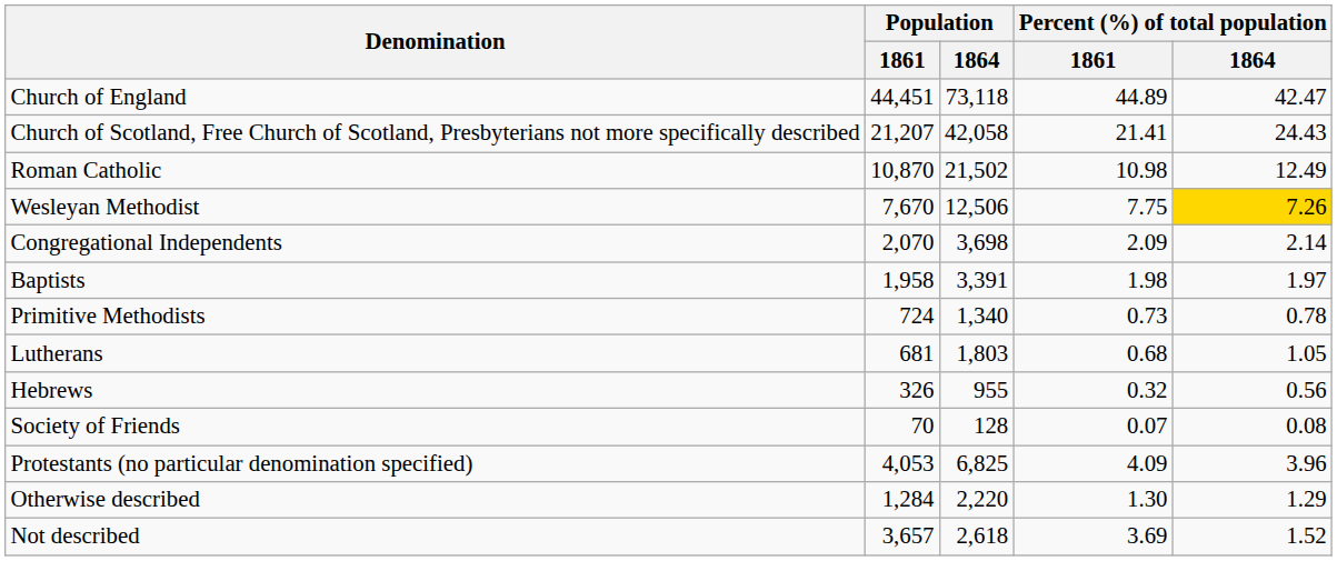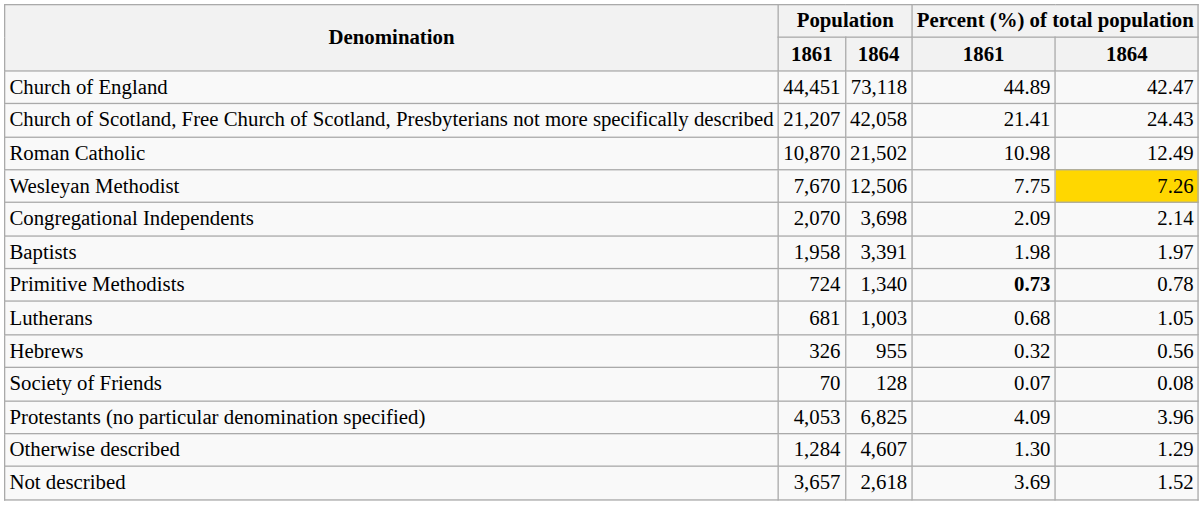 <table class="wikitable" style="text-align:right">
 <tr>
 <th rowspan="2">Denomination</th>
 <th colspan="2">Population</th>
 <th colspan="2">Percent (%) of total population</th>
 </tr>
 <tr>
 <th>1861</th>
 <th>1864</th>
 <th>1861</th>
 <th>1864</th>
 </tr>
 <tr>
 <td align="left">Church of England</td>
 <td>44,451</td>
 <td>73,118</td>
 <td>44.89</td>
 <td>42.47</td>
 </tr>
 <tr>
 <td align="left">Church of Scotland, Free Church of Scotland, Presbyterians not more specifically described</td>
 <td>21,207</td>
 <td>42,058</td>
 <td>21.41</td>
 <td>24.43</td>
 </tr>
 <tr>
 <td align="left">Roman Catholic</td>
 <td>10,870</td>
 <td>21,502</td>
 <td>10.98</td>
 <td>12.49</td>
 </tr>
 <tr>
 <td align="left">Wesleyan Methodist</td>
 <td>7,670</td>
 <td>12,506</td>
 <td>7.75</td>
 <td style="background: gold;">7.26</td>
 </tr>
 <tr>
 <td align="left">Congregational Independents</td>
 <td>2,070</td>
 <td>3,698</td>
 <td>2.09</td>
 <td>2.14</td>
 </tr>
 <tr>
 <td align="left">Baptists</td>
 <td>1,958</td>
 <td>3,391</td>
 <td>1.98</td>
 <td>1.97</td>
 </tr>
 <tr>
 <td align="left">Primitive Methodists</td>
 <td>724</td>
 <td>1,340</td>
-<td>0.73</td>
+<td><strong>0.73</strong></td>
 <td>0.78</td>
 </tr>
 <tr>
 <td align="left">Lutherans</td>
 <td>681</td>
-<td>1,803</td>
+<td>1,003</td>
 <td>0.68</td>
 <td>1.05</td>
 </tr>
 <tr>
 <td align="left">Hebrews</td>
 <td>326</td>
 <td>955</td>
 <td>0.32</td>
 <td>0.56</td>
 </tr>
 <tr>
 <td align="left">Society of Friends</td>
 <td>70</td>
 <td>128</td>
 <td>0.07</td>
 <td>0.08</td>
 </tr>
 <tr>
 <td align="left">Protestants (no particular denomination specified)</td>
 <td>4,053</td>
 <td>6,825</td>
 <td>4.09</td>
 <td>3.96</td>
 </tr>
 <tr>
 <td align="left">Otherwise described</td>
 <td>1,284</td>
-<td>2,220</td>
+<td>4,607</td>
 <td>1.30</td>
 <td>1.29</td>
 </tr>
 <tr>
 <td align="left">Not described</td>
 <td>3,657</td>
 <td>2,618</td>
 <td>3.69</td>
 <td>1.52</td>
 </tr>
 </table>
